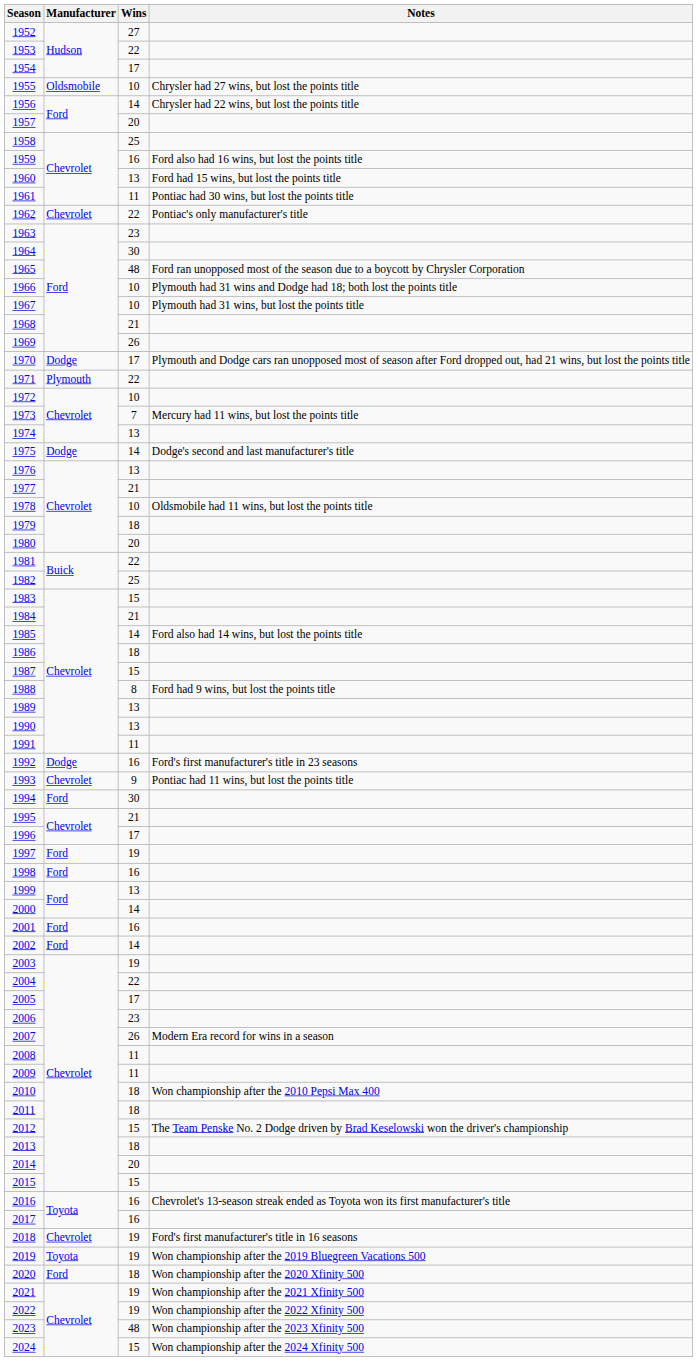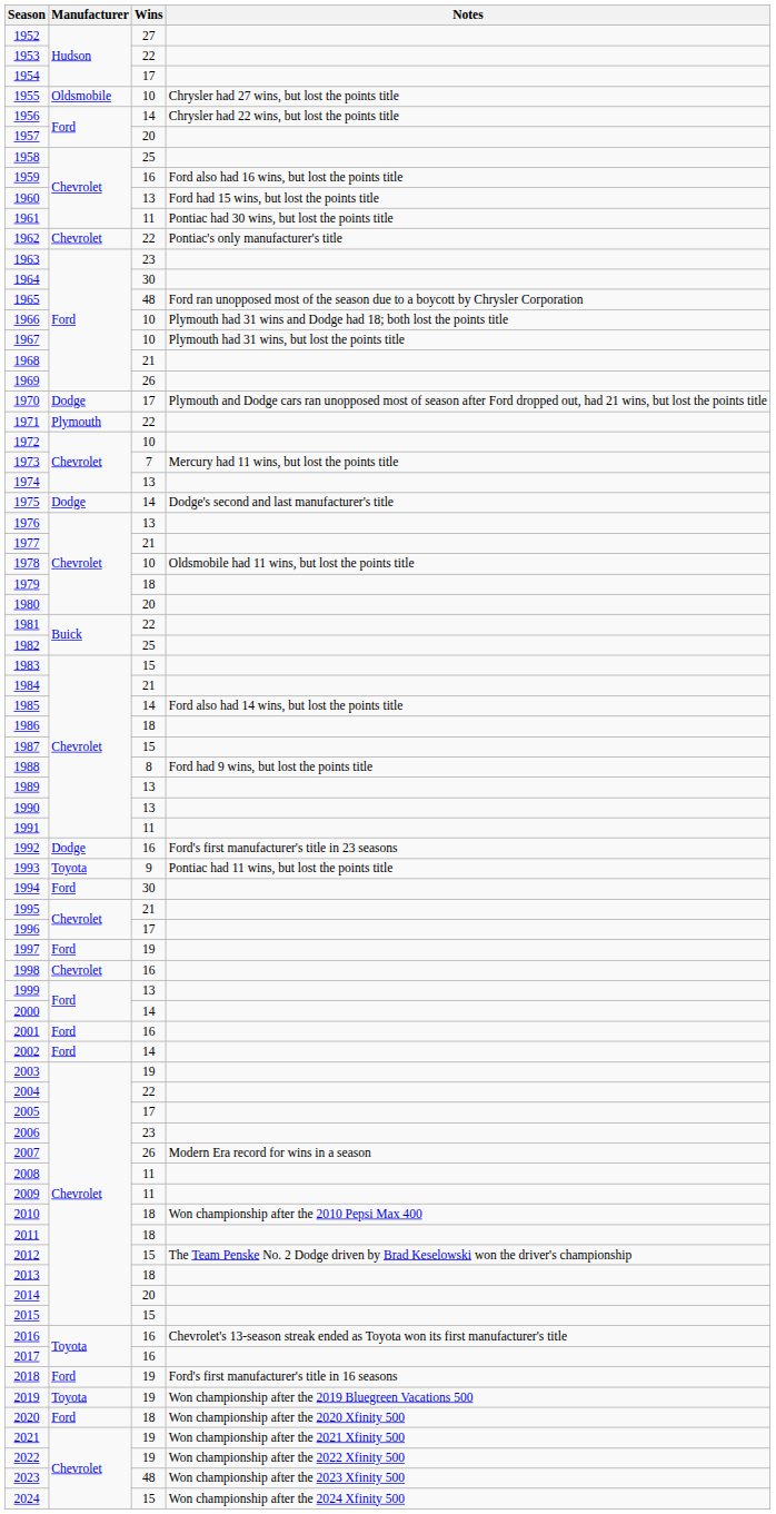 <table class="wikitable">
 <tr>
 <th>Season</th>
 <th>Manufacturer</th>
 <th>Wins</th>
 <th>Notes</th>
 </tr>
 <tr>
 <td align="center"><a href='#'>1952</a></td>
 <td rowspan=3><a href='#'>Hudson</a></td>
 <td align="center">27</td>
 <td></td>
 </tr>
 <tr>
 <td align="center"><a href='#'>1953</a></td>
 <td align="center">22</td>
 <td></td>
 </tr>
 <tr>
 <td align="center"><a href='#'>1954</a></td>
 <td align="center">17</td>
 <td></td>
 </tr>
 <tr>
 <td align="center"><a href='#'>1955</a></td>
 <td align=><a href='#'>Oldsmobile</a></td>
 <td align="center">10</td>
 <td>Chrysler had 27 wins, but lost the points title</td>
 </tr>
 <tr>
 <td align="center"><a href='#'>1956</a></td>
 <td rowspan=2><a href='#'>Ford</a></td>
 <td align="center">14</td>
 <td>Chrysler had 22 wins, but lost the points title</td>
 </tr>
 <tr>
 <td align="center"><a href='#'>1957</a></td>
 <td align="center">20</td>
 <td></td>
 </tr>
 <tr>
 <td align="center"><a href='#'>1958</a></td>
 <td rowspan=4><a href='#'>Chevrolet</a></td>
 <td align="center">25</td>
 <td></td>
 </tr>
 <tr>
 <td align="center"><a href='#'>1959</a></td>
 <td align="center">16</td>
 <td>Ford also had 16 wins, but lost the points title</td>
 </tr>
 <tr>
 <td align="center"><a href='#'>1960</a></td>
 <td align="center">13</td>
 <td>Ford had 15 wins, but lost the points title</td>
 </tr>
 <tr>
 <td align="center"><a href='#'>1961</a></td>
 <td align="center">11</td>
 <td>Pontiac had 30 wins, but lost the points title</td>
 </tr>
 <tr>
 <td align="center"><a href='#'>1962</a></td>
 <td align=><a href='#'>Chevrolet</a></td>
 <td align="center">22</td>
 <td>Pontiac's only manufacturer's title</td>
 </tr>
 <tr>
 <td align="center"><a href='#'>1963</a></td>
 <td rowspan=7><a href='#'>Ford</a></td>
 <td align="center">23</td>
 <td></td>
 </tr>
 <tr>
 <td align="center"><a href='#'>1964</a></td>
 <td align="center">30</td>
 <td></td>
 </tr>
 <tr>
 <td align="center"><a href='#'>1965</a></td>
 <td align="center">48</td>
 <td>Ford ran unopposed most of the season due to a boycott by Chrysler Corporation</td>
 </tr>
 <tr>
 <td align="center"><a href='#'>1966</a></td>
 <td align="center">10</td>
 <td>Plymouth had 31 wins and Dodge had 18; both lost the points title</td>
 </tr>
 <tr>
 <td align="center"><a href='#'>1967</a></td>
 <td align="center">10</td>
 <td>Plymouth had 31 wins, but lost the points title</td>
 </tr>
 <tr>
 <td align="center"><a href='#'>1968</a></td>
 <td align="center">21</td>
 <td></td>
 </tr>
 <tr>
 <td align="center"><a href='#'>1969</a></td>
 <td align="center">26</td>
 <td></td>
 </tr>
 <tr>
 <td align="center"><a href='#'>1970</a></td>
 <td align=><a href='#'>Dodge</a></td>
 <td align="center">17</td>
 <td>Plymouth and Dodge cars ran unopposed most of season after Ford dropped out, had 21 wins, but lost the points title</td>
 </tr>
 <tr>
 <td align="center"><a href='#'>1971</a></td>
 <td align=><a href='#'>Plymouth</a></td>
 <td align="center">22</td>
 <td></td>
 </tr>
 <tr>
 <td align="center"><a href='#'>1972</a></td>
 <td rowspan=3><a href='#'>Chevrolet</a></td>
 <td align="center">10</td>
 <td></td>
 </tr>
 <tr>
 <td align="center"><a href='#'>1973</a></td>
 <td align="center">7</td>
 <td>Mercury had 11 wins, but lost the points title</td>
 </tr>
 <tr>
 <td align="center"><a href='#'>1974</a></td>
 <td align="center">13</td>
 <td></td>
 </tr>
 <tr>
 <td align="center"><a href='#'>1975</a></td>
 <td align=><a href='#'>Dodge</a></td>
 <td align="center">14</td>
 <td>Dodge's second and last manufacturer's title</td>
 </tr>
 <tr>
 <td align="center"><a href='#'>1976</a></td>
 <td rowspan=5><a href='#'>Chevrolet</a></td>
 <td align="center">13</td>
 <td></td>
 </tr>
 <tr>
 <td align="center"><a href='#'>1977</a></td>
 <td align="center">21</td>
 <td></td>
 </tr>
 <tr>
 <td align="center"><a href='#'>1978</a></td>
 <td align="center">10</td>
 <td>Oldsmobile had 11 wins, but lost the points title</td>
 </tr>
 <tr>
 <td align="center"><a href='#'>1979</a></td>
 <td align="center">18</td>
 <td></td>
 </tr>
 <tr>
 <td align="center"><a href='#'>1980</a></td>
 <td align="center">20</td>
 <td></td>
 </tr>
 <tr>
 <td align="center"><a href='#'>1981</a></td>
 <td rowspan=2><a href='#'>Buick</a></td>
 <td align="center">22</td>
 <td></td>
 </tr>
 <tr>
 <td align="center"><a href='#'>1982</a></td>
 <td align="center">25</td>
 <td></td>
 </tr>
 <tr>
 <td align="center"><a href='#'>1983</a></td>
 <td rowspan=9><a href='#'>Chevrolet</a></td>
 <td align="center">15</td>
 <td></td>
 </tr>
 <tr>
 <td align="center"><a href='#'>1984</a></td>
 <td align="center">21</td>
 <td></td>
 </tr>
 <tr>
 <td align="center"><a href='#'>1985</a></td>
 <td align="center">14</td>
 <td>Ford also had 14 wins, but lost the points title</td>
 </tr>
 <tr>
 <td align="center"><a href='#'>1986</a></td>
 <td align="center">18</td>
 <td></td>
 </tr>
 <tr>
 <td align="center"><a href='#'>1987</a></td>
 <td align="center">15</td>
 <td></td>
 </tr>
 <tr>
 <td align="center"><a href='#'>1988</a></td>
 <td align="center">8</td>
 <td>Ford had 9 wins, but lost the points title</td>
 </tr>
 <tr>
 <td align="center"><a href='#'>1989</a></td>
 <td align="center">13</td>
 <td></td>
 </tr>
 <tr>
 <td align="center"><a href='#'>1990</a></td>
 <td align="center">13</td>
 <td></td>
 </tr>
 <tr>
 <td align="center"><a href='#'>1991</a></td>
 <td align="center">11</td>
 <td></td>
 </tr>
 <tr>
 <td align="center"><a href='#'>1992</a></td>
 <td align=><a href='#'>Dodge</a></td>
 <td align="center">16</td>
 <td>Ford's first manufacturer's title in 23 seasons</td>
 </tr>
 <tr>
 <td align="center"><a href='#'>1993</a></td>
-<td align=><a href='#'>Chevrolet</a></td>
+<td align=><a href='#'>Toyota</a></td>
 <td align="center">9</td>
 <td>Pontiac had 11 wins, but lost the points title</td>
 </tr>
 <tr>
 <td align="center"><a href='#'>1994</a></td>
 <td align=><a href='#'>Ford</a></td>
 <td align="center">30</td>
 <td></td>
 </tr>
 <tr>
 <td align="center"><a href='#'>1995</a></td>
 <td rowspan=2><a href='#'>Chevrolet</a></td>
 <td align="center">21</td>
 <td></td>
 </tr>
 <tr>
 <td align="center"><a href='#'>1996</a></td>
 <td align="center">17</td>
 <td></td>
 </tr>
 <tr>
 <td align="center"><a href='#'>1997</a></td>
 <td align=><a href='#'>Ford</a></td>
 <td align="center">19</td>
 <td></td>
 </tr>
 <tr>
 <td align="center"><a href='#'>1998</a></td>
-<td align=><a href='#'>Ford</a></td>
+<td align=><a href='#'>Chevrolet</a></td>
 <td align="center">16</td>
 <td></td>
 </tr>
 <tr>
 <td align="center"><a href='#'>1999</a></td>
 <td rowspan=2><a href='#'>Ford</a></td>
 <td align="center">13</td>
 <td></td>
 </tr>
 <tr>
 <td align="center"><a href='#'>2000</a></td>
 <td align="center">14</td>
 <td></td>
 </tr>
 <tr>
 <td align="center"><a href='#'>2001</a></td>
 <td align=><a href='#'>Ford</a></td>
 <td align="center">16</td>
 <td></td>
 </tr>
 <tr>
 <td align="center"><a href='#'>2002</a></td>
 <td align=><a href='#'>Ford</a></td>
 <td align="center">14</td>
 <td></td>
 </tr>
 <tr>
 <td align="center"><a href='#'>2003</a></td>
 <td rowspan=13><a href='#'>Chevrolet</a></td>
 <td align="center">19</td>
 <td></td>
 </tr>
 <tr>
 <td align="center"><a href='#'>2004</a></td>
 <td align="center">22</td>
 <td></td>
 </tr>
 <tr>
 <td align="center"><a href='#'>2005</a></td>
 <td align="center">17</td>
 <td></td>
 </tr>
 <tr>
 <td align="center"><a href='#'>2006</a></td>
 <td align="center">23</td>
 <td></td>
 </tr>
 <tr>
 <td align="center"><a href='#'>2007</a></td>
 <td align="center">26</td>
 <td>Modern Era record for wins in a season</td>
 </tr>
 <tr>
 <td align="center"><a href='#'>2008</a></td>
 <td align="center">11</td>
 <td></td>
 </tr>
 <tr>
 <td align="center"><a href='#'>2009</a></td>
 <td align="center">11</td>
 <td></td>
 </tr>
 <tr>
 <td align="center"><a href='#'>2010</a></td>
 <td align="center">18</td>
 <td>Won championship after the <a href='#'>2010 Pepsi Max 400</a></td>
 </tr>
 <tr>
 <td align="center"><a href='#'>2011</a></td>
 <td align="center">18</td>
 <td></td>
 </tr>
 <tr>
 <td align="center"><a href='#'>2012</a></td>
 <td align="center">15</td>
 <td>The <a href='#'>Team Penske</a> No. 2 Dodge driven by <a href='#'>Brad Keselowski</a> won the driver's championship</td>
 </tr>
 <tr>
 <td align="center"><a href='#'>2013</a></td>
 <td align="center">18</td>
 <td></td>
 </tr>
 <tr>
 <td align="center"><a href='#'>2014</a></td>
 <td align="center">20</td>
 <td></td>
 </tr>
 <tr>
 <td align="center"><a href='#'>2015</a></td>
 <td align="center">15</td>
 <td></td>
 </tr>
 <tr>
 <td align="center"><a href='#'>2016</a></td>
 <td rowspan=2><a href='#'>Toyota</a></td>
 <td align="center">16</td>
 <td>Chevrolet's 13-season streak ended as Toyota won its first manufacturer's title</td>
 </tr>
 <tr>
 <td align="center"><a href='#'>2017</a></td>
 <td align="center">16</td>
 <td></td>
 </tr>
 <tr>
 <td align="center"><a href='#'>2018</a></td>
-<td align=><a href='#'>Chevrolet</a></td>
+<td align=><a href='#'>Ford</a></td>
 <td align="center">19</td>
 <td>Ford's first manufacturer's title in 16 seasons</td>
 </tr>
 <tr>
 <td align="center"><a href='#'>2019</a></td>
 <td align=><a href='#'>Toyota</a></td>
 <td align="center">19</td>
 <td>Won championship after the <a href='#'>2019 Bluegreen Vacations 500</a></td>
 </tr>
 <tr>
 <td align="center"><a href='#'>2020</a></td>
 <td align=><a href='#'>Ford</a></td>
 <td align="center">18</td>
 <td>Won championship after the <a href='#'>2020 Xfinity 500</a></td>
 </tr>
 <tr>
 <td align="center"><a href='#'>2021</a></td>
 <td rowspan=4><a href='#'>Chevrolet</a></td>
 <td align="center">19</td>
 <td>Won championship after the <a href='#'>2021 Xfinity 500</a></td>
 </tr>
 <tr>
 <td align="center"><a href='#'>2022</a></td>
 <td align="center">19</td>
 <td>Won championship after the <a href='#'>2022 Xfinity 500</a></td>
 </tr>
 <tr>
 <td align="center"><a href='#'>2023</a></td>
 <td align="center">48</td>
 <td>Won championship after the <a href='#'>2023 Xfinity 500</a></td>
 </tr>
 <tr>
 <td align="center"><a href='#'>2024</a></td>
 <td align="center">15</td>
 <td>Won championship after the <a href='#'>2024 Xfinity 500</a></td>
 </tr>
 </table>
